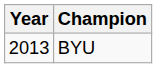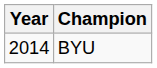 <table class="wikitable sortable">
 <tr>
 <th>Year</th>
 <th>Champion</th>
 </tr>
 <tr>
-<td>2013</td>
+<td>2014</td>
 <td>BYU</td>
 </tr>
 </table>
